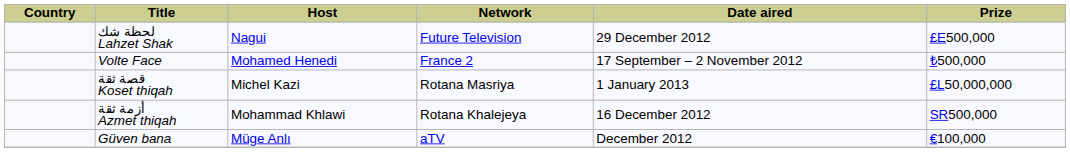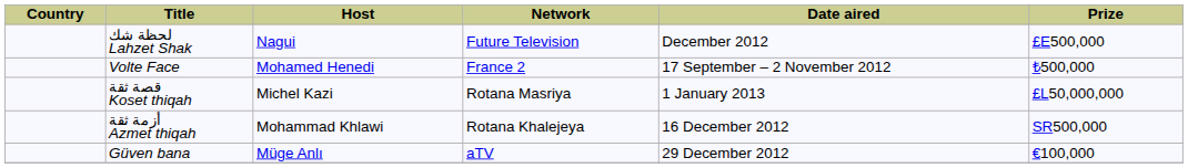 <table class="wikitable" style="text-align:left; line-height:14px; background:#F8F8FF; width:100%;">
 <tr>
 <th scope="col" style="background-color:#cccf91;">Country</th>
 <th scope="col" style="background-color:#cccf91;">Title</th>
 <th scope="col" style="background-color:#cccf91;">Host</th>
 <th scope="col" style="background-color:#cccf91;">Network</th>
 <th scope="col" style="background-color:#cccf91;">Date aired</th>
 <th scope="col" style="background-color:#cccf91;">Prize</th>
 </tr>
 <tr>
 <td></td>
 <td>لحظة شك<br><em>Lahzet Shak</em></td>
 <td><a href='#'>Nagui</a></td>
 <td><a href='#'>Future Television</a></td>
-<td>29 December 2012</td>
+<td>December 2012</td>
 <td><a href='#'>£E</a>500,000</td>
 </tr>
 <tr>
 <td></td>
 <td><em>Volte Face</em></td>
 <td><a href='#'>Mohamed Henedi</a></td>
 <td><a href='#'>France 2</a></td>
 <td>17 September – 2 November 2012</td>
 <td><a href='#'>₺</a>500,000</td>
 </tr>
 <tr>
 <td></td>
 <td>قصة ثقة<br><em>Koset thiqah</em></td>
 <td>Michel Kazi</td>
 <td>Rotana Masriya</td>
 <td>1 January 2013</td>
 <td><a href='#'>£L</a>50,000,000</td>
 </tr>
 <tr>
 <td></td>
 <td>أزمة ثقة<br><em>Azmet thiqah</em></td>
 <td>Mohammad Khlawi</td>
 <td>Rotana Khalejeya</td>
 <td>16 December 2012</td>
 <td><a href='#'>SR</a>500,000</td>
 </tr>
 <tr>
 <td></td>
 <td><em>Güven bana</em></td>
 <td><a href='#'>Müge Anlı</a></td>
 <td><a href='#'>aTV</a></td>
-<td>December 2012</td>
+<td>29 December 2012</td>
 <td><a href='#'>€</a>100,000</td>
 </tr>
 <tr>
 </tr>
 </table>
